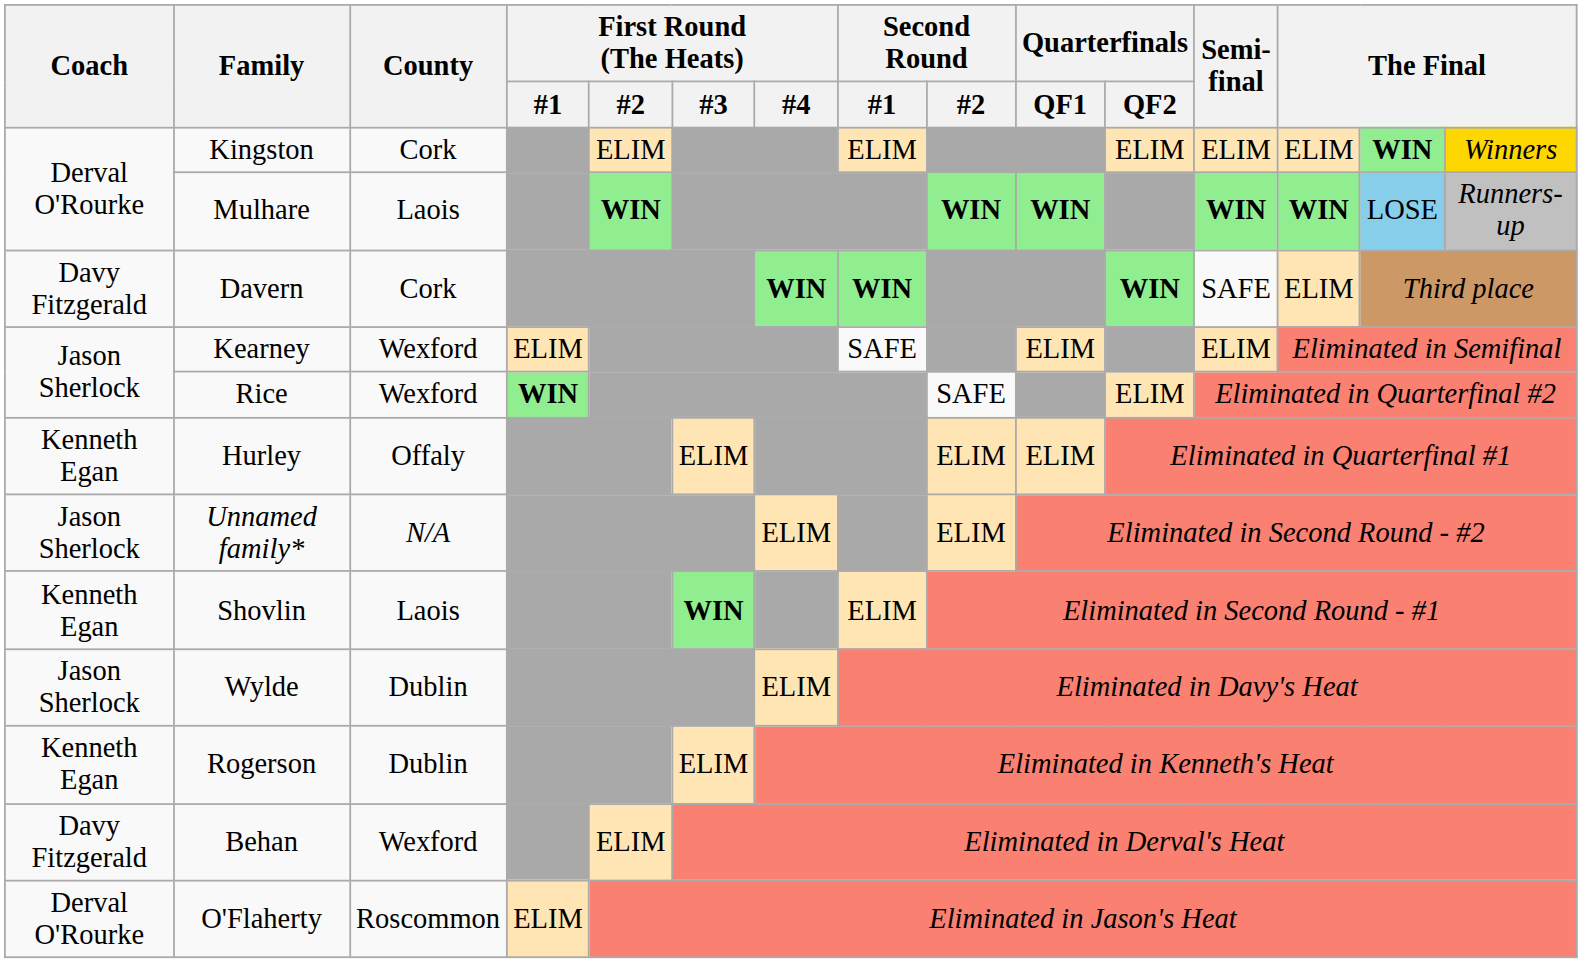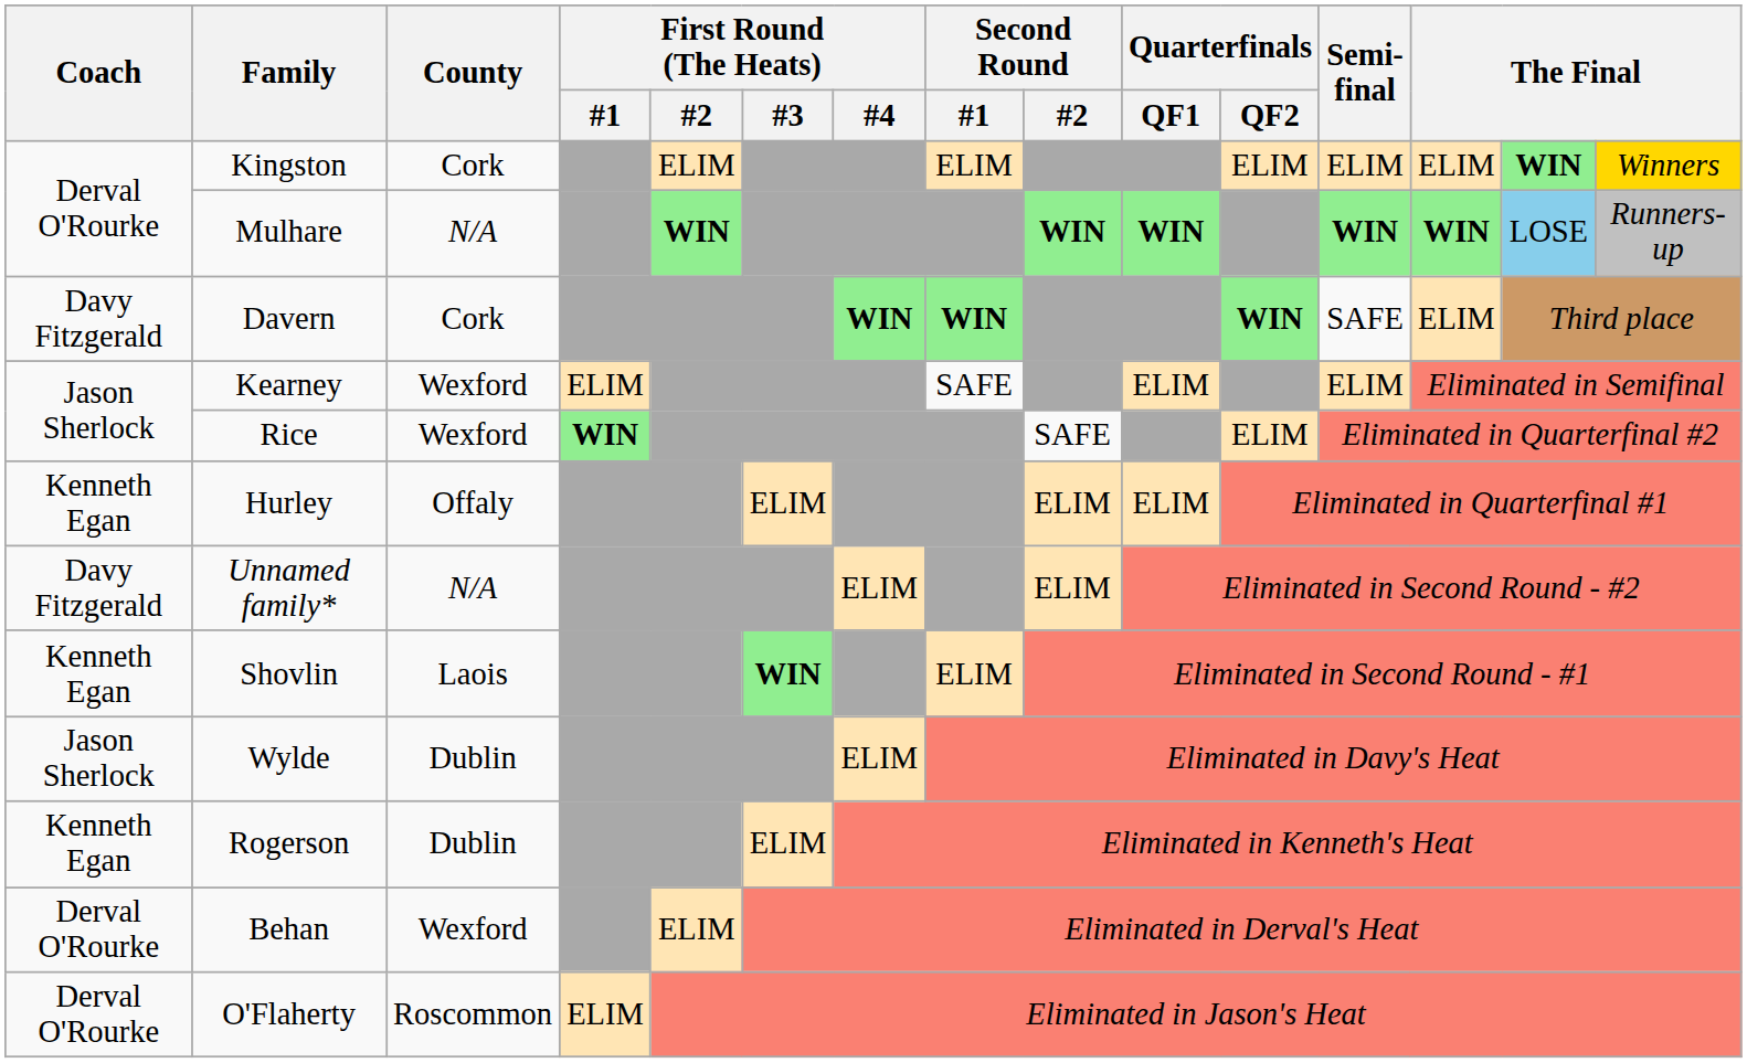 <table class="wikitable sortable" style="margin: auto; text-align: center;">
 <tr>
 <th rowspan="2">Coach</th>
 <th rowspan="2">Family</th>
 <th rowspan="2">County</th>
 <th colspan="4">First Round<br>(The Heats)</th>
 <th colspan="2">Second Round</th>
 <th colspan="2">Quarterfinals</th>
 <th rowspan="2">Semi-<br>final</th>
 <th colspan="3" rowspan="2">The Final</th>
 </tr>
 <tr>
 <th>#1</th>
 <th>#2</th>
 <th>#3</th>
 <th>#4</th>
 <th>#1</th>
 <th>#2</th>
 <th>QF1</th>
 <th>QF2</th>
 </tr>
 <tr>
 <td rowspan="2">Derval O'Rourke</td>
 <td>Kingston</td>
 <td>Cork</td>
 <td bgcolor="darkgray" colspan="1"></td>
 <td style="background:#ffe5b4;">ELIM</td>
 <td bgcolor="darkgray" colspan="2"></td>
 <td style="background:#ffe5b4;">ELIM</td>
 <td bgcolor="darkgray" colspan="2"></td>
 <td style="background:#ffe5b4;">ELIM</td>
 <td style="background:#ffe5b4;">ELIM</td>
 <td style="background:#ffe5b4;">ELIM</td>
 <td bgcolor="lightgreen"><strong>WIN</strong></td>
 <td style="background:gold;"><em>Winners</em></td>
 </tr>
 <tr>
 <td>Mulhare</td>
-<td>Laois</td>
+<td><em>N/A</em></td>
 <td bgcolor="darkgray" colspan="1"></td>
 <td bgcolor="lightgreen"><strong>WIN</strong></td>
 <td bgcolor="darkgray" colspan="3"></td>
 <td bgcolor="lightgreen"><strong>WIN</strong></td>
 <td bgcolor="lightgreen"><strong>WIN</strong></td>
 <td bgcolor="darkgray" colspan="1"></td>
 <td bgcolor="lightgreen"><strong>WIN</strong></td>
 <td bgcolor="lightgreen"><strong>WIN</strong></td>
 <td style="background:#87ceeb">LOSE</td>
 <td style="background:silver;"><em>Runners-up</em></td>
 </tr>
 <tr>
 <td>Davy Fitzgerald</td>
 <td>Davern</td>
 <td>Cork</td>
 <td bgcolor="darkgray" colspan="3"></td>
 <td bgcolor="lightgreen"><strong>WIN</strong></td>
 <td bgcolor="lightgreen"><strong>WIN</strong></td>
 <td bgcolor="darkgray" colspan="2"></td>
 <td bgcolor="lightgreen"><strong>WIN</strong></td>
 <td>SAFE</td>
 <td style="background:#ffe5b4;">ELIM</td>
 <td colspan="2" style="background:#c96;"><em>Third place</em></td>
 </tr>
 <tr>
 <td rowspan="2">Jason Sherlock</td>
 <td>Kearney</td>
 <td>Wexford</td>
 <td style="background:#ffe5b4;">ELIM</td>
 <td bgcolor="darkgray" colspan="3"></td>
 <td>SAFE</td>
 <td bgcolor="darkgray" colspan="1"></td>
 <td style="background:#ffe5b4;">ELIM</td>
 <td bgcolor="darkgray" colspan="1"></td>
 <td style="background:#ffe5b4;">ELIM</td>
 <td colspan="3" style="background:#FA8072;"><em>Eliminated in Semifinal</em></td>
 </tr>
 <tr>
 <td>Rice</td>
 <td>Wexford</td>
 <td bgcolor="lightgreen"><strong>WIN</strong></td>
 <td bgcolor="darkgray" colspan="4"></td>
 <td>SAFE</td>
 <td bgcolor="darkgray" colspan="1"></td>
 <td style="background:#ffe5b4;">ELIM</td>
 <td colspan="4" style="background:#FA8072;"><em>Eliminated in Quarterfinal #2</em></td>
 </tr>
 <tr>
 <td>Kenneth Egan</td>
 <td>Hurley</td>
 <td>Offaly</td>
 <td bgcolor="darkgray" colspan="2"></td>
 <td style="background:#ffe5b4;">ELIM</td>
 <td bgcolor="darkgray" colspan="2"></td>
 <td style="background:#ffe5b4;">ELIM</td>
 <td style="background:#ffe5b4;">ELIM</td>
 <td colspan="5" style="background:#FA8072;"><em>Eliminated in Quarterfinal #1</em></td>
 </tr>
 <tr>
-<td>Jason Sherlock</td>
+<td>Davy Fitzgerald</td>
 <td><em>Unnamed family*</em></td>
 <td><em>N/A</em></td>
 <td bgcolor="darkgray" colspan="3"></td>
 <td style="background:#ffe5b4;">ELIM</td>
 <td bgcolor="darkgray" colspan="1"></td>
 <td style="background:#ffe5b4;">ELIM</td>
 <td colspan="6" style="background:#FA8072;"><em>Eliminated in Second Round - #2</em></td>
 </tr>
 <tr>
 <td>Kenneth Egan</td>
 <td>Shovlin</td>
 <td>Laois</td>
 <td bgcolor="darkgray" colspan="2"></td>
 <td bgcolor="lightgreen"><strong>WIN</strong></td>
 <td bgcolor="darkgray" colspan="1"></td>
 <td style="background:#ffe5b4;">ELIM</td>
 <td colspan="7" style="background:#FA8072;"><em>Eliminated in Second Round - #1</em></td>
 </tr>
 <tr>
 <td>Jason Sherlock</td>
 <td>Wylde</td>
 <td>Dublin</td>
 <td bgcolor="darkgray" colspan="3"></td>
 <td style="background:#ffe5b4;">ELIM</td>
 <td colspan="8" style="background:#FA8072;"><em>Eliminated in Davy's Heat</em></td>
 </tr>
 <tr>
 <td>Kenneth Egan</td>
 <td>Rogerson</td>
 <td>Dublin</td>
 <td bgcolor="darkgray" colspan="2"></td>
 <td style="background:#ffe5b4;">ELIM</td>
 <td colspan="9" style="background:#FA8072;"><em>Eliminated in Kenneth's Heat</em></td>
 </tr>
 <tr>
-<td>Davy Fitzgerald</td>
+<td>Derval O'Rourke</td>
 <td>Behan</td>
 <td>Wexford</td>
 <td bgcolor="darkgray" colspan="1"></td>
 <td style="background:#ffe5b4;">ELIM</td>
 <td colspan="10" style="background:#FA8072;"><em>Eliminated in Derval's Heat</em></td>
 </tr>
 <tr>
 <td>Derval O'Rourke</td>
 <td>O'Flaherty</td>
 <td>Roscommon</td>
 <td style="background:#ffe5b4;">ELIM</td>
 <td colspan="11" style="background:#FA8072;"><em>Eliminated in Jason's Heat</em></td>
 </tr>
 </table>
